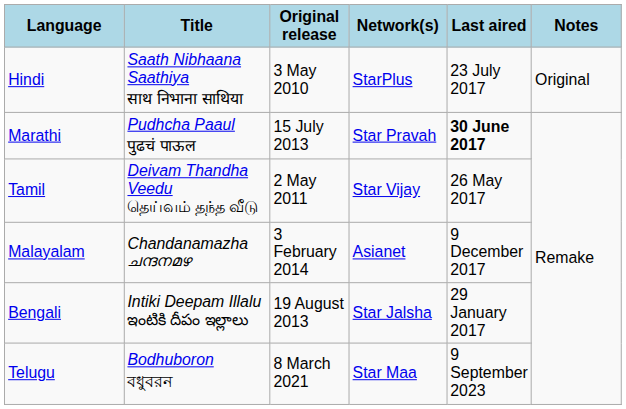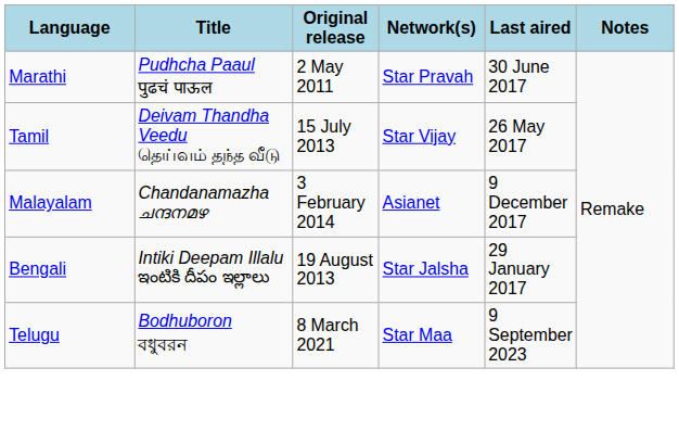 <table class="wikitable" style="width: 100%; margin-right: 0;">
 <tr>
 <th style="background:LightBlue; width:20%;">Language</th>
 <th style="background:LightBlue; width:24%;">Title</th>
 <th style="background:LightBlue; width:13%;">Original release</th>
 <th style="background:LightBlue; width:16%;">Network(s)</th>
 <th style="background:LightBlue; width:12%;">Last aired</th>
 <th style="background:LightBlue; width:18%;">Notes</th>
 </tr>
 <tr>
-<td><a href='#'>Hindi</a></td>
-<td><em><a href='#'>Saath Nibhaana Saathiya</a></em> <br> साथ निभाना साथिया</td>
-<td>3 May 2010</td>
-<td><a href='#'>StarPlus</a></td>
-<td>23 July 2017</td>
-<td>Original</td>
-</tr>
-<tr>
 <td><a href='#'>Marathi</a></td>
 <td><em><a href='#'>Pudhcha Paaul</a></em> <br> पुढचं पाऊल</td>
-<td>15 July 2013</td>
+<td>2 May 2011</td>
 <td><a href='#'>Star Pravah</a></td>
-<td><strong>30 June 2017</strong></td>
+<td>30 June 2017</td>
 <td rowspan="5">Remake</td>
 </tr>
 <tr>
 <td><a href='#'>Tamil</a></td>
 <td><em><a href='#'>Deivam Thandha Veedu</a></em> <br> தெய்வம் தந்த வீடு</td>
-<td>2 May 2011</td>
+<td>15 July 2013</td>
 <td><a href='#'>Star Vijay</a></td>
 <td>26 May 2017</td>
 </tr>
 <tr>
 <td><a href='#'>Malayalam</a></td>
 <td><em>Chandanamazha ചന്ദനമഴ</em></td>
 <td>3 February 2014</td>
 <td><a href='#'>Asianet</a></td>
 <td>9 December 2017</td>
 </tr>
 <tr>
 <td><a href='#'>Bengali</a></td>
 <td><em>Intiki Deepam Illalu</em> <br> ఇంటికి దీపం ఇల్లాలు</td>
 <td>19 August 2013</td>
 <td><a href='#'>Star Jalsha</a></td>
 <td>29 January 2017</td>
 </tr>
 <tr>
 <td><a href='#'>Telugu</a></td>
 <td><em><a href='#'>Bodhuboron</a></em> <br> বধুবরন</td>
 <td>8 March 2021</td>
 <td><a href='#'>Star Maa</a></td>
 <td>9 September 2023</td>
 </tr>
 </table>
